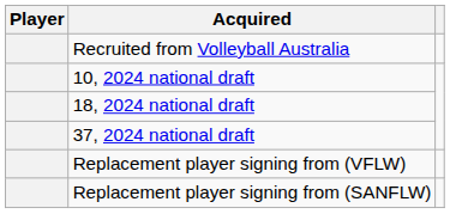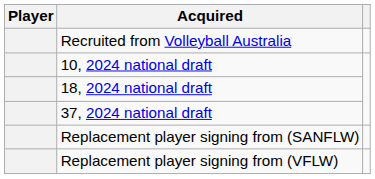 <table class="wikitable plainrowheaders">
 <tr>
 <th scope="col">Player</th>
 <th scope="col">Acquired</th>
 <th scope="col"></th>
 </tr>
 <tr>
 <th scope="row"></th>
 <td>Recruited from <a href='#'>Volleyball Australia</a></td>
 <td align="center"></td>
 </tr>
 <tr>
 <th scope="row"></th>
 <td> 10, <a href='#'>2024 national draft</a></td>
 <td rowspan=3 align="center"></td>
 </tr>
 <tr>
 <th scope="row"></th>
 <td> 18, <a href='#'>2024 national draft</a></td>
 </tr>
 <tr>
 <th scope="row"></th>
 <td> 37, <a href='#'>2024 national draft</a></td>
 </tr>
 <tr>
 <th scope="row"></th>
-<td>Replacement player signing from  (VFLW)</td>
+<td>Replacement player signing from  (SANFLW)</td>
 <td></td>
 </tr>
 <tr>
 <th scope="row"></th>
-<td>Replacement player signing from  (SANFLW)</td>
+<td>Replacement player signing from  (VFLW)</td>
 <td></td>
 </tr>
 </table>
